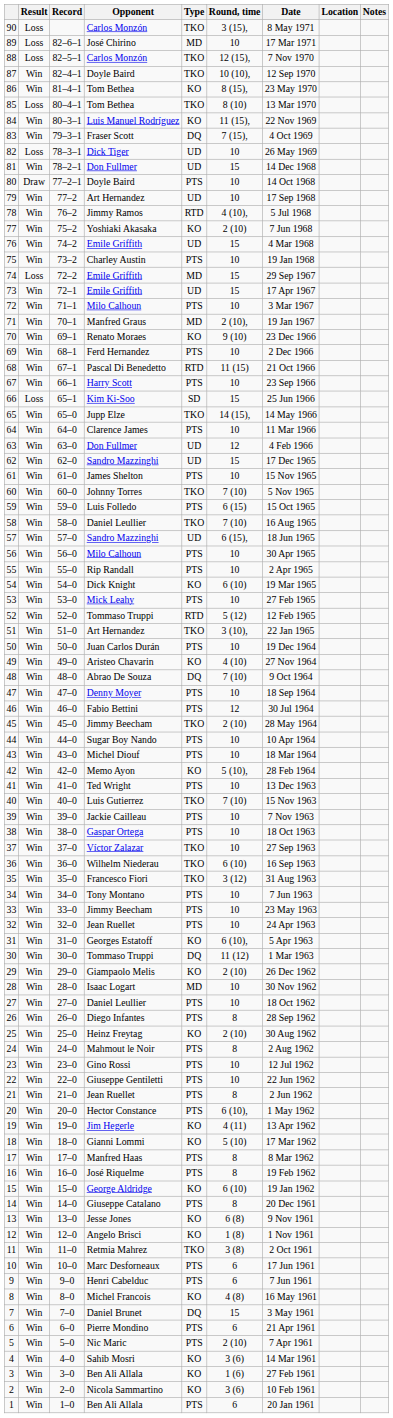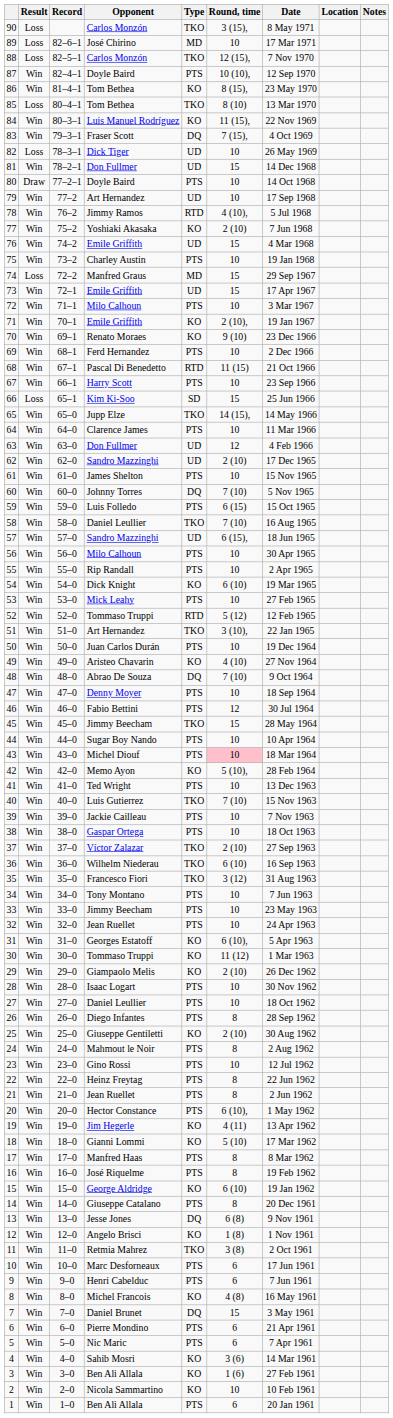 <table class="wikitable" style="text-align:center">
 <tr>
 <th></th>
 <th>Result</th>
 <th>Record</th>
 <th>Opponent</th>
 <th>Type</th>
 <th>Round, time</th>
 <th>Date</th>
 <th>Location</th>
 <th>Notes</th>
 </tr>
 <tr>
 <td>90</td>
 <td>Loss</td>
 <td></td>
 <td style="text-align:left;"><a href='#'>Carlos Monzón</a></td>
 <td>TKO</td>
 <td>3 (15), </td>
 <td>8 May 1971</td>
 <td style="text-align:left;"></td>
 <td style="text-align:left;"></td>
 </tr>
 <tr>
 <td>89</td>
 <td>Loss</td>
 <td>82–6–1</td>
 <td style="text-align:left;">José Chirino</td>
 <td>MD</td>
 <td>10</td>
 <td>17 Mar 1971</td>
 <td style="text-align:left;"></td>
 <td></td>
 </tr>
 <tr>
 <td>88</td>
 <td>Loss</td>
 <td>82–5–1</td>
 <td style="text-align:left;"><a href='#'>Carlos Monzón</a></td>
 <td>TKO</td>
 <td>12 (15), </td>
 <td>7 Nov 1970</td>
 <td style="text-align:left;"></td>
 <td style="text-align:left;"></td>
 </tr>
 <tr>
 <td>87</td>
 <td>Win</td>
 <td>82–4–1</td>
 <td style="text-align:left;">Doyle Baird</td>
-<td>TKO</td>
+<td>PTS</td>
 <td>10 (10), </td>
 <td>12 Sep 1970</td>
 <td style="text-align:left;"></td>
 <td></td>
 </tr>
 <tr>
 <td>86</td>
 <td>Win</td>
 <td>81–4–1</td>
 <td style="text-align:left;">Tom Bethea</td>
 <td>KO</td>
 <td>8 (15), </td>
 <td>23 May 1970</td>
 <td style="text-align:left;"></td>
 <td style="text-align:left;"></td>
 </tr>
 <tr>
 <td>85</td>
 <td>Loss</td>
 <td>80–4–1</td>
 <td style="text-align:left;">Tom Bethea</td>
 <td>TKO</td>
 <td>8 (10)</td>
 <td>13 Mar 1970</td>
 <td style="text-align:left;"></td>
 <td></td>
 </tr>
 <tr>
 <td>84</td>
 <td>Win</td>
 <td>80–3–1</td>
 <td style="text-align:left;"><a href='#'>Luis Manuel Rodríguez</a></td>
 <td>KO</td>
 <td>11 (15), </td>
 <td>22 Nov 1969</td>
 <td style="text-align:left;"></td>
 <td style="text-align:left;"></td>
 </tr>
 <tr>
 <td>83</td>
 <td>Win</td>
 <td>79–3–1</td>
 <td style="text-align:left;">Fraser Scott</td>
 <td>DQ</td>
 <td>7 (15), </td>
 <td>4 Oct 1969</td>
 <td style="text-align:left;"></td>
 <td style="text-align:left;"></td>
 </tr>
 <tr>
 <td>82</td>
 <td>Loss</td>
 <td>78–3–1</td>
 <td style="text-align:left;"><a href='#'>Dick Tiger</a></td>
 <td>UD</td>
 <td>10</td>
 <td>26 May 1969</td>
 <td style="text-align:left;"></td>
 <td></td>
 </tr>
 <tr>
 <td>81</td>
 <td>Win</td>
 <td>78–2–1</td>
 <td style="text-align:left;"><a href='#'>Don Fullmer</a></td>
 <td>UD</td>
 <td>15</td>
 <td>14 Dec 1968</td>
 <td style="text-align:left;"></td>
 <td style="text-align:left;"></td>
 </tr>
 <tr>
 <td>80</td>
 <td>Draw</td>
 <td>77–2–1</td>
 <td style="text-align:left;">Doyle Baird</td>
 <td>PTS</td>
 <td>10</td>
 <td>14 Oct 1968</td>
 <td style="text-align:left;"></td>
 <td></td>
 </tr>
 <tr>
 <td>79</td>
 <td>Win</td>
 <td>77–2</td>
 <td style="text-align:left;">Art Hernandez</td>
 <td>UD</td>
 <td>10</td>
 <td>17 Sep 1968</td>
 <td style="text-align:left;"></td>
 <td></td>
 </tr>
 <tr>
 <td>78</td>
 <td>Win</td>
 <td>76–2</td>
 <td style="text-align:left;">Jimmy Ramos</td>
 <td>RTD</td>
 <td>4 (10), </td>
 <td>5 Jul 1968</td>
 <td style="text-align:left;"></td>
 <td></td>
 </tr>
 <tr>
 <td>77</td>
 <td>Win</td>
 <td>75–2</td>
 <td style="text-align:left;">Yoshiaki Akasaka</td>
 <td>KO</td>
 <td>2 (10)</td>
 <td>7 Jun 1968</td>
 <td style="text-align:left;"></td>
 <td></td>
 </tr>
 <tr>
 <td>76</td>
 <td>Win</td>
 <td>74–2</td>
 <td style="text-align:left;"><a href='#'>Emile Griffith</a></td>
 <td>UD</td>
 <td>15</td>
 <td>4 Mar 1968</td>
 <td style="text-align:left;"></td>
 <td style="text-align:left;"></td>
 </tr>
 <tr>
 <td>75</td>
 <td>Win</td>
 <td>73–2</td>
 <td style="text-align:left;">Charley Austin</td>
 <td>PTS</td>
 <td>10</td>
 <td>19 Jan 1968</td>
 <td style="text-align:left;"></td>
 <td></td>
 </tr>
 <tr>
 <td>74</td>
 <td>Loss</td>
 <td>72–2</td>
-<td style="text-align:left;"><a href='#'>Emile Griffith</a></td>
+<td style="text-align:left;">Manfred Graus</td>
 <td>MD</td>
 <td>15</td>
 <td>29 Sep 1967</td>
 <td style="text-align:left;"></td>
 <td style="text-align:left;"></td>
 </tr>
 <tr>
 <td>73</td>
 <td>Win</td>
 <td>72–1</td>
 <td style="text-align:left;"><a href='#'>Emile Griffith</a></td>
 <td>UD</td>
 <td>15</td>
 <td>17 Apr 1967</td>
 <td style="text-align:left;"></td>
 <td style="text-align:left;"></td>
 </tr>
 <tr>
 <td>72</td>
 <td>Win</td>
 <td>71–1</td>
 <td style="text-align:left;"><a href='#'>Milo Calhoun</a></td>
 <td>PTS</td>
 <td>10</td>
 <td>3 Mar 1967</td>
 <td style="text-align:left;"></td>
 <td></td>
 </tr>
 <tr>
 <td>71</td>
 <td>Win</td>
 <td>70–1</td>
-<td style="text-align:left;">Manfred Graus</td>
-<td>MD</td>
+<td style="text-align:left;"><a href='#'>Emile Griffith</a></td>
+<td>KO</td>
 <td>2 (10), </td>
 <td>19 Jan 1967</td>
 <td style="text-align:left;"></td>
 <td></td>
 </tr>
 <tr>
 <td>70</td>
 <td>Win</td>
 <td>69–1</td>
 <td style="text-align:left;">Renato Moraes</td>
 <td>KO</td>
 <td>9 (10)</td>
 <td>23 Dec 1966</td>
 <td style="text-align:left;"></td>
 <td></td>
 </tr>
 <tr>
 <td>69</td>
 <td>Win</td>
 <td>68–1</td>
 <td style="text-align:left;">Ferd Hernandez</td>
 <td>PTS</td>
 <td>10</td>
 <td>2 Dec 1966</td>
 <td style="text-align:left;"></td>
 <td></td>
 </tr>
 <tr>
 <td>68</td>
 <td>Win</td>
 <td>67–1</td>
 <td style="text-align:left;">Pascal Di Benedetto</td>
 <td>RTD</td>
 <td>11 (15)</td>
 <td>21 Oct 1966</td>
 <td style="text-align:left;"></td>
 <td style="text-align:left;"></td>
 </tr>
 <tr>
 <td>67</td>
 <td>Win</td>
 <td>66–1</td>
 <td style="text-align:left;"><a href='#'>Harry Scott</a></td>
 <td>PTS</td>
 <td>10</td>
 <td>23 Sep 1966</td>
 <td style="text-align:left;"></td>
 <td></td>
 </tr>
 <tr>
 <td>66</td>
 <td>Loss</td>
 <td>65–1</td>
 <td style="text-align:left;"><a href='#'>Kim Ki-Soo</a></td>
 <td>SD</td>
 <td>15</td>
 <td>25 Jun 1966</td>
 <td style="text-align:left;"></td>
 <td style="text-align:left;"></td>
 </tr>
 <tr>
 <td>65</td>
 <td>Win</td>
 <td>65–0</td>
 <td style="text-align:left;">Jupp Elze</td>
 <td>TKO</td>
 <td>14 (15), </td>
 <td>14 May 1966</td>
 <td style="text-align:left;"></td>
 <td style="text-align:left;"></td>
 </tr>
 <tr>
 <td>64</td>
 <td>Win</td>
 <td>64–0</td>
 <td style="text-align:left;">Clarence James</td>
 <td>PTS</td>
 <td>10</td>
 <td>11 Mar 1966</td>
 <td style="text-align:left;"></td>
 <td></td>
 </tr>
 <tr>
 <td>63</td>
 <td>Win</td>
 <td>63–0</td>
 <td style="text-align:left;"><a href='#'>Don Fullmer</a></td>
 <td>UD</td>
 <td>12</td>
 <td>4 Feb 1966</td>
 <td style="text-align:left;"></td>
 <td></td>
 </tr>
 <tr>
 <td>62</td>
 <td>Win</td>
 <td>62–0</td>
 <td style="text-align:left;"><a href='#'>Sandro Mazzinghi</a></td>
 <td>UD</td>
-<td>15</td>
+<td>2 (10)</td>
 <td>17 Dec 1965</td>
 <td style="text-align:left;"></td>
 <td style="text-align:left;"></td>
 </tr>
 <tr>
 <td>61</td>
 <td>Win</td>
 <td>61–0</td>
 <td style="text-align:left;">James Shelton</td>
 <td>PTS</td>
 <td>10</td>
 <td>15 Nov 1965</td>
 <td style="text-align:left;"></td>
 <td></td>
 </tr>
 <tr>
 <td>60</td>
 <td>Win</td>
 <td>60–0</td>
 <td style="text-align:left;">Johnny Torres</td>
-<td>TKO</td>
+<td>DQ</td>
 <td>7 (10)</td>
 <td>5 Nov 1965</td>
 <td style="text-align:left;"></td>
 <td></td>
 </tr>
 <tr>
 <td>59</td>
 <td>Win</td>
 <td>59–0</td>
 <td style="text-align:left;">Luis Folledo</td>
 <td>PTS</td>
 <td>6 (15)</td>
 <td>15 Oct 1965</td>
 <td style="text-align:left;"></td>
 <td style="text-align:left;"></td>
 </tr>
 <tr>
 <td>58</td>
 <td>Win</td>
 <td>58–0</td>
 <td style="text-align:left;">Daniel Leullier</td>
 <td>TKO</td>
 <td>7 (10)</td>
 <td>16 Aug 1965</td>
 <td style="text-align:left;"></td>
 <td></td>
 </tr>
 <tr>
 <td>57</td>
 <td>Win</td>
 <td>57–0</td>
 <td style="text-align:left;"><a href='#'>Sandro Mazzinghi</a></td>
 <td>UD</td>
 <td>6 (15), </td>
 <td>18 Jun 1965</td>
 <td style="text-align:left;"></td>
 <td style="text-align:left;"></td>
 </tr>
 <tr>
 <td>56</td>
 <td>Win</td>
 <td>56–0</td>
 <td style="text-align:left;"><a href='#'>Milo Calhoun</a></td>
 <td>PTS</td>
 <td>10</td>
 <td>30 Apr 1965</td>
 <td style="text-align:left;"></td>
 <td></td>
 </tr>
 <tr>
 <td>55</td>
 <td>Win</td>
 <td>55–0</td>
 <td style="text-align:left;">Rip Randall</td>
 <td>PTS</td>
 <td>10</td>
 <td>2 Apr 1965</td>
 <td style="text-align:left;"></td>
 <td></td>
 </tr>
 <tr>
 <td>54</td>
 <td>Win</td>
 <td>54–0</td>
 <td style="text-align:left;">Dick Knight</td>
 <td>KO</td>
 <td>6 (10)</td>
 <td>19 Mar 1965</td>
 <td style="text-align:left;"></td>
 <td></td>
 </tr>
 <tr>
 <td>53</td>
 <td>Win</td>
 <td>53–0</td>
 <td style="text-align:left;"><a href='#'>Mick Leahy</a></td>
 <td>PTS</td>
 <td>10</td>
 <td>27 Feb 1965</td>
 <td style="text-align:left;"></td>
 <td></td>
 </tr>
 <tr>
 <td>52</td>
 <td>Win</td>
 <td>52–0</td>
 <td style="text-align:left;">Tommaso Truppi</td>
 <td>RTD</td>
 <td>5 (12)</td>
 <td>12 Feb 1965</td>
 <td style="text-align:left;"></td>
 <td style="text-align:left;"></td>
 </tr>
 <tr>
 <td>51</td>
 <td>Win</td>
 <td>51–0</td>
 <td style="text-align:left;">Art Hernandez</td>
 <td>TKO</td>
 <td>3 (10), </td>
 <td>22 Jan 1965</td>
 <td style="text-align:left;"></td>
 <td></td>
 </tr>
 <tr>
 <td>50</td>
 <td>Win</td>
 <td>50–0</td>
 <td style="text-align:left;">Juan Carlos Durán</td>
 <td>PTS</td>
 <td>10</td>
 <td>19 Dec 1964</td>
 <td style="text-align:left;"></td>
 <td></td>
 </tr>
 <tr>
 <td>49</td>
 <td>Win</td>
 <td>49–0</td>
 <td style="text-align:left;">Aristeo Chavarin</td>
 <td>KO</td>
 <td>4 (10)</td>
 <td>27 Nov 1964</td>
 <td style="text-align:left;"></td>
 <td></td>
 </tr>
 <tr>
 <td>48</td>
 <td>Win</td>
 <td>48–0</td>
 <td style="text-align:left;">Abrao De Souza</td>
 <td>DQ</td>
 <td>7 (10)</td>
 <td>9 Oct 1964</td>
 <td style="text-align:left;"></td>
 <td></td>
 </tr>
 <tr>
 <td>47</td>
 <td>Win</td>
 <td>47–0</td>
 <td style="text-align:left;"><a href='#'>Denny Moyer</a></td>
 <td>PTS</td>
 <td>10</td>
 <td>18 Sep 1964</td>
 <td style="text-align:left;"></td>
 <td></td>
 </tr>
 <tr>
 <td>46</td>
 <td>Win</td>
 <td>46–0</td>
 <td style="text-align:left;">Fabio Bettini</td>
 <td>PTS</td>
 <td>12</td>
 <td>30 Jul 1964</td>
 <td style="text-align:left;"></td>
 <td style="text-align:left;"></td>
 </tr>
 <tr>
 <td>45</td>
 <td>Win</td>
 <td>45–0</td>
 <td style="text-align:left;">Jimmy Beecham</td>
 <td>TKO</td>
-<td>2 (10)</td>
+<td>15</td>
 <td>28 May 1964</td>
 <td style="text-align:left;"></td>
 <td></td>
 </tr>
 <tr>
 <td>44</td>
 <td>Win</td>
 <td>44–0</td>
 <td style="text-align:left;">Sugar Boy Nando</td>
 <td>PTS</td>
 <td>10</td>
 <td>10 Apr 1964</td>
 <td style="text-align:left;"></td>
 <td></td>
 </tr>
 <tr>
 <td>43</td>
 <td>Win</td>
 <td>43–0</td>
 <td style="text-align:left;">Michel Diouf</td>
 <td>PTS</td>
-<td>10</td>
+<td style="background: pink;">10</td>
 <td>18 Mar 1964</td>
 <td style="text-align:left;"></td>
 <td></td>
 </tr>
 <tr>
 <td>42</td>
 <td>Win</td>
 <td>42–0</td>
 <td style="text-align:left;">Memo Ayon</td>
 <td>KO</td>
 <td>5 (10), </td>
 <td>28 Feb 1964</td>
 <td style="text-align:left;"></td>
 <td></td>
 </tr>
 <tr>
 <td>41</td>
 <td>Win</td>
 <td>41–0</td>
 <td style="text-align:left;">Ted Wright</td>
 <td>PTS</td>
 <td>10</td>
 <td>13 Dec 1963</td>
 <td style="text-align:left;"></td>
 <td></td>
 </tr>
 <tr>
 <td>40</td>
 <td>Win</td>
 <td>40–0</td>
 <td style="text-align:left;">Luis Gutierrez</td>
 <td>TKO</td>
 <td>7 (10)</td>
 <td>15 Nov 1963</td>
 <td style="text-align:left;"></td>
 <td></td>
 </tr>
 <tr>
 <td>39</td>
 <td>Win</td>
 <td>39–0</td>
 <td style="text-align:left;">Jackie Cailleau</td>
 <td>PTS</td>
 <td>10</td>
 <td>7 Nov 1963</td>
 <td style="text-align:left;"></td>
 <td></td>
 </tr>
 <tr>
 <td>38</td>
 <td>Win</td>
 <td>38–0</td>
 <td style="text-align:left;"><a href='#'>Gaspar Ortega</a></td>
 <td>PTS</td>
 <td>10</td>
 <td>18 Oct 1963</td>
 <td style="text-align:left;"></td>
 <td></td>
 </tr>
 <tr>
 <td>37</td>
 <td>Win</td>
 <td>37–0</td>
 <td style="text-align:left;"><a href='#'>Víctor Zalazar</a></td>
 <td>TKO</td>
-<td>10</td>
+<td>2 (10)</td>
 <td>27 Sep 1963</td>
 <td style="text-align:left;"></td>
 <td></td>
 </tr>
 <tr>
 <td>36</td>
 <td>Win</td>
 <td>36–0</td>
 <td style="text-align:left;">Wilhelm Niederau</td>
 <td>TKO</td>
 <td>6 (10)</td>
 <td>16 Sep 1963</td>
 <td style="text-align:left;"></td>
 <td></td>
 </tr>
 <tr>
 <td>35</td>
 <td>Win</td>
 <td>35–0</td>
 <td style="text-align:left;">Francesco Fiori</td>
 <td>TKO</td>
 <td>3 (12)</td>
 <td>31 Aug 1963</td>
 <td style="text-align:left;"></td>
 <td style="text-align:left;"></td>
 </tr>
 <tr>
 <td>34</td>
 <td>Win</td>
 <td>34–0</td>
 <td style="text-align:left;">Tony Montano</td>
 <td>PTS</td>
 <td>10</td>
 <td>7 Jun 1963</td>
 <td style="text-align:left;"></td>
 <td></td>
 </tr>
 <tr>
 <td>33</td>
 <td>Win</td>
 <td>33–0</td>
 <td style="text-align:left;">Jimmy Beecham</td>
 <td>PTS</td>
 <td>10</td>
 <td>23 May 1963</td>
 <td style="text-align:left;"></td>
 <td></td>
 </tr>
 <tr>
 <td>32</td>
 <td>Win</td>
 <td>32–0</td>
 <td style="text-align:left;">Jean Ruellet</td>
 <td>PTS</td>
 <td>10</td>
 <td>24 Apr 1963</td>
 <td style="text-align:left;"></td>
 <td></td>
 </tr>
 <tr>
 <td>31</td>
 <td>Win</td>
 <td>31–0</td>
 <td style="text-align:left;">Georges Estatoff</td>
 <td>KO</td>
 <td>6 (10), </td>
 <td>5 Apr 1963</td>
 <td style="text-align:left;"></td>
 <td></td>
 </tr>
 <tr>
 <td>30</td>
 <td>Win</td>
 <td>30–0</td>
 <td style="text-align:left;">Tommaso Truppi</td>
-<td>DQ</td>
+<td>KO</td>
 <td>11 (12)</td>
 <td>1 Mar 1963</td>
 <td style="text-align:left;"></td>
 <td style="text-align:left;"></td>
 </tr>
 <tr>
 <td>29</td>
 <td>Win</td>
 <td>29–0</td>
 <td style="text-align:left;">Giampaolo Melis</td>
 <td>KO</td>
 <td>2 (10)</td>
 <td>26 Dec 1962</td>
 <td style="text-align:left;"></td>
 <td></td>
 </tr>
 <tr>
 <td>28</td>
 <td>Win</td>
 <td>28–0</td>
 <td style="text-align:left;">Isaac Logart</td>
-<td>MD</td>
+<td>PTS</td>
 <td>10</td>
 <td>30 Nov 1962</td>
 <td style="text-align:left;"></td>
 <td></td>
 </tr>
 <tr>
 <td>27</td>
 <td>Win</td>
 <td>27–0</td>
 <td style="text-align:left;">Daniel Leullier</td>
 <td>PTS</td>
 <td>10</td>
 <td>18 Oct 1962</td>
 <td style="text-align:left;"></td>
 <td></td>
 </tr>
 <tr>
 <td>26</td>
 <td>Win</td>
 <td>26–0</td>
 <td style="text-align:left;">Diego Infantes</td>
 <td>PTS</td>
 <td>8</td>
 <td>28 Sep 1962</td>
 <td style="text-align:left;"></td>
 <td></td>
 </tr>
 <tr>
 <td>25</td>
 <td>Win</td>
 <td>25–0</td>
-<td style="text-align:left;">Heinz Freytag</td>
+<td style="text-align:left;">Giuseppe Gentiletti</td>
 <td>KO</td>
 <td>2 (10)</td>
 <td>30 Aug 1962</td>
 <td style="text-align:left;"></td>
 <td></td>
 </tr>
 <tr>
 <td>24</td>
 <td>Win</td>
 <td>24–0</td>
 <td style="text-align:left;">Mahmout le Noir</td>
 <td>PTS</td>
 <td>8</td>
 <td>2 Aug 1962</td>
 <td style="text-align:left;"></td>
 <td></td>
 </tr>
 <tr>
 <td>23</td>
 <td>Win</td>
 <td>23–0</td>
 <td style="text-align:left;">Gino Rossi</td>
 <td>PTS</td>
 <td>10</td>
 <td>12 Jul 1962</td>
 <td style="text-align:left;"></td>
 <td></td>
 </tr>
 <tr>
 <td>22</td>
 <td>Win</td>
 <td>22–0</td>
-<td style="text-align:left;">Giuseppe Gentiletti</td>
+<td style="text-align:left;">Heinz Freytag</td>
 <td>PTS</td>
-<td>10</td>
+<td>8</td>
 <td>22 Jun 1962</td>
 <td style="text-align:left;"></td>
 <td></td>
 </tr>
 <tr>
 <td>21</td>
 <td>Win</td>
 <td>21–0</td>
 <td style="text-align:left;">Jean Ruellet</td>
 <td>PTS</td>
 <td>8</td>
 <td>2 Jun 1962</td>
 <td style="text-align:left;"></td>
 <td></td>
 </tr>
 <tr>
 <td>20</td>
 <td>Win</td>
 <td>20–0</td>
 <td style="text-align:left;">Hector Constance</td>
 <td>PTS</td>
 <td>6 (10), </td>
 <td>1 May 1962</td>
 <td style="text-align:left;"></td>
 <td></td>
 </tr>
 <tr>
 <td>19</td>
 <td>Win</td>
 <td>19–0</td>
 <td style="text-align:left;"><a href='#'>Jim Hegerle</a></td>
 <td>KO</td>
 <td>4 (11)</td>
 <td>13 Apr 1962</td>
 <td style="text-align:left;"></td>
 <td></td>
 </tr>
 <tr>
 <td>18</td>
 <td>Win</td>
 <td>18–0</td>
 <td style="text-align:left;">Gianni Lommi</td>
 <td>KO</td>
 <td>5 (10)</td>
 <td>17 Mar 1962</td>
 <td style="text-align:left;"></td>
 <td></td>
 </tr>
 <tr>
 <td>17</td>
 <td>Win</td>
 <td>17–0</td>
 <td style="text-align:left;">Manfred Haas</td>
 <td>PTS</td>
 <td>8</td>
 <td>8 Mar 1962</td>
 <td style="text-align:left;"></td>
 <td></td>
 </tr>
 <tr>
 <td>16</td>
 <td>Win</td>
 <td>16–0</td>
 <td style="text-align:left;">José Riquelme</td>
 <td>PTS</td>
 <td>8</td>
 <td>19 Feb 1962</td>
 <td style="text-align:left;"></td>
 <td></td>
 </tr>
 <tr>
 <td>15</td>
 <td>Win</td>
 <td>15–0</td>
 <td style="text-align:left;"><a href='#'>George Aldridge</a></td>
 <td>KO</td>
 <td>6 (10)</td>
 <td>19 Jan 1962</td>
 <td style="text-align:left;"></td>
 <td></td>
 </tr>
 <tr>
 <td>14</td>
 <td>Win</td>
 <td>14–0</td>
 <td style="text-align:left;">Giuseppe Catalano</td>
 <td>PTS</td>
 <td>8</td>
 <td>20 Dec 1961</td>
 <td style="text-align:left;"></td>
 <td></td>
 </tr>
 <tr>
 <td>13</td>
 <td>Win</td>
 <td>13–0</td>
 <td style="text-align:left;">Jesse Jones</td>
-<td>KO</td>
+<td>DQ</td>
 <td>6 (8)</td>
 <td>9 Nov 1961</td>
 <td style="text-align:left;"></td>
 <td></td>
 </tr>
 <tr>
 <td>12</td>
 <td>Win</td>
 <td>12–0</td>
 <td style="text-align:left;">Angelo Brisci</td>
 <td>KO</td>
 <td>1 (8)</td>
 <td>1 Nov 1961</td>
 <td style="text-align:left;"></td>
 <td></td>
 </tr>
 <tr>
 <td>11</td>
 <td>Win</td>
 <td>11–0</td>
 <td style="text-align:left;">Retmia Mahrez</td>
 <td>TKO</td>
 <td>3 (8)</td>
 <td>2 Oct 1961</td>
 <td style="text-align:left;"></td>
 <td></td>
 </tr>
 <tr>
 <td>10</td>
 <td>Win</td>
 <td>10–0</td>
 <td style="text-align:left;">Marc Desforneaux</td>
 <td>PTS</td>
 <td>6</td>
 <td>17 Jun 1961</td>
 <td style="text-align:left;"></td>
 <td></td>
 </tr>
 <tr>
 <td>9</td>
 <td>Win</td>
 <td>9–0</td>
 <td style="text-align:left;">Henri Cabelduc</td>
 <td>PTS</td>
 <td>6</td>
 <td>7 Jun 1961</td>
 <td style="text-align:left;"></td>
 <td></td>
 </tr>
 <tr>
 <td>8</td>
 <td>Win</td>
 <td>8–0</td>
 <td style="text-align:left;">Michel Francois</td>
 <td>KO</td>
 <td>4 (8)</td>
 <td>16 May 1961</td>
 <td style="text-align:left;"></td>
 <td></td>
 </tr>
 <tr>
 <td>7</td>
 <td>Win</td>
 <td>7–0</td>
 <td style="text-align:left;">Daniel Brunet</td>
 <td>DQ</td>
 <td>15</td>
 <td>3 May 1961</td>
 <td style="text-align:left;"></td>
 <td></td>
 </tr>
 <tr>
 <td>6</td>
 <td>Win</td>
 <td>6–0</td>
 <td style="text-align:left;">Pierre Mondino</td>
 <td>PTS</td>
 <td>6</td>
 <td>21 Apr 1961</td>
 <td style="text-align:left;"></td>
 <td></td>
 </tr>
 <tr>
 <td>5</td>
 <td>Win</td>
 <td>5–0</td>
 <td style="text-align:left;">Nic Maric</td>
 <td>PTS</td>
-<td>2 (10)</td>
+<td>6</td>
 <td>7 Apr 1961</td>
 <td style="text-align:left;"></td>
 <td></td>
 </tr>
 <tr>
 <td>4</td>
 <td>Win</td>
 <td>4–0</td>
 <td style="text-align:left;">Sahib Mosri</td>
 <td>KO</td>
 <td>3 (6)</td>
 <td>14 Mar 1961</td>
 <td style="text-align:left;"></td>
 <td></td>
 </tr>
 <tr>
 <td>3</td>
 <td>Win</td>
 <td>3–0</td>
 <td style="text-align:left;">Ben Ali Allala</td>
 <td>KO</td>
 <td>1 (6)</td>
 <td>27 Feb 1961</td>
 <td style="text-align:left;"></td>
 <td></td>
 </tr>
 <tr>
 <td>2</td>
 <td>Win</td>
 <td>2–0</td>
 <td style="text-align:left;">Nicola Sammartino</td>
 <td>KO</td>
-<td>3 (6)</td>
+<td>10</td>
 <td>10 Feb 1961</td>
 <td style="text-align:left;"></td>
 <td></td>
 </tr>
 <tr>
 <td>1</td>
 <td>Win</td>
 <td>1–0</td>
 <td style="text-align:left;">Ben Ali Allala</td>
 <td>PTS</td>
 <td>6</td>
 <td>20 Jan 1961</td>
 <td style="text-align:left;"></td>
 <td></td>
 </tr>
 </table>
